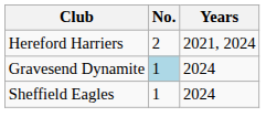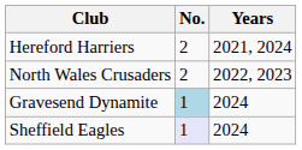 <table class="wikitable">
 <tr>
 <th>Club</th>
 <th>No.</th>
 <th>Years</th>
 </tr>
 <tr>
 <td>Hereford Harriers</td>
 <td>2</td>
 <td>2021, 2024</td>
 </tr>
 <tr>
+<td>North Wales Crusaders</td>
+<td>2</td>
+<td>2022, 2023</td>
+</tr>
+<tr>
 <td>Gravesend Dynamite</td>
 <td style="background: lightblue;">1</td>
 <td>2024</td>
 </tr>
 <tr>
 <td>Sheffield Eagles</td>
-<td>1</td>
+<td style="background: lavender;">1</td>
 <td>2024</td>
 </tr>
 </table>
